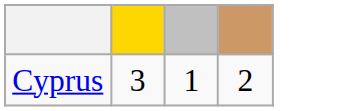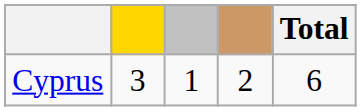 <table class="wikitable">
 <tr>
 <th></th>
 <th style="background-color:gold">        </th>
 <th style="background-color:silver">      </th>
 <th style="background-color:#CC9966">      </th>
+<th>Total</th>
 </tr>
 <tr align="center">
 <td> <a href='#'>Cyprus</a></td>
 <td>3</td>
 <td>1</td>
 <td>2</td>
+<td>6</td>
 </tr>
 </table>
